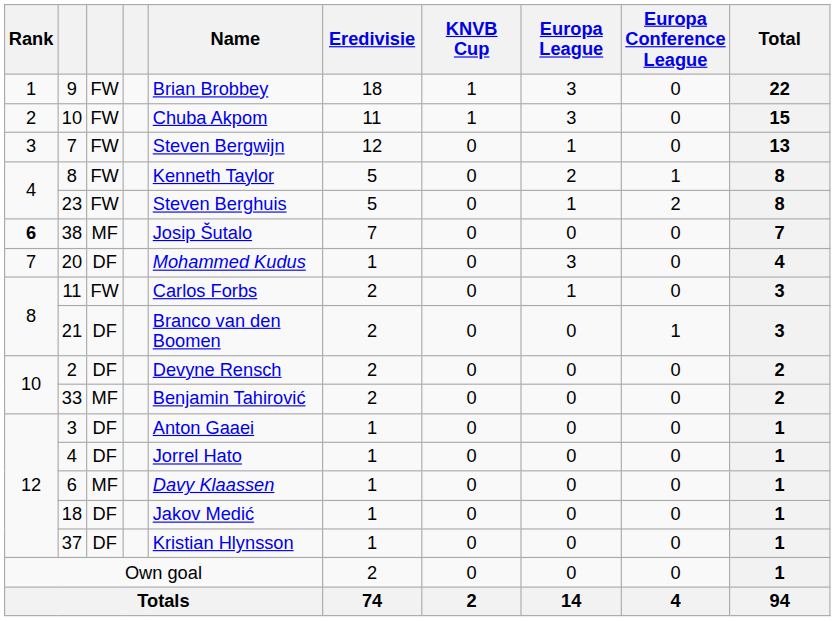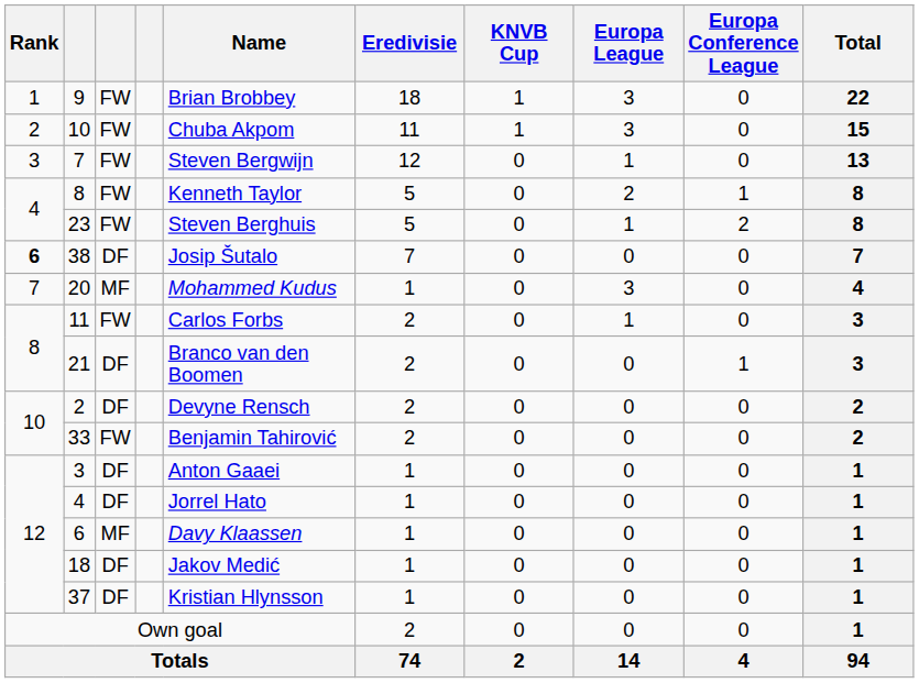 <table class="wikitable sortable" style="text-align:center;">
 <tr>
 <th style="width:15px;">Rank</th>
 <th style="width:15px;"></th>
 <th style="width:15px;"></th>
 <th style="width:15px;"></th>
 <th style="width:145px;">Name</th>
 <th style="width:80px;"><a href='#'>Eredivisie</a></th>
 <th style="width:80px;"><a href='#'>KNVB Cup</a></th>
 <th style="width:80px;"><a href='#'>Europa League</a></th>
 <th style="width:80px;"><a href='#'>Europa Conference League</a></th>
 <th style="width:80px;">Total</th>
 </tr>
 <tr>
 <td rowspan=1>1</td>
 <td>9</td>
 <td>FW</td>
 <td></td>
 <td align=left><a href='#'>Brian Brobbey</a></td>
 <td>18</td>
 <td>1</td>
 <td>3</td>
 <td>0</td>
 <th>22</th>
 </tr>
 <tr>
 <td rowspan=1>2</td>
 <td>10</td>
 <td>FW</td>
 <td></td>
 <td align=left><a href='#'>Chuba Akpom</a></td>
 <td>11</td>
 <td>1</td>
 <td>3</td>
 <td>0</td>
 <th>15</th>
 </tr>
 <tr>
 <td rowspan=1>3</td>
 <td>7</td>
 <td>FW</td>
 <td></td>
 <td align=left><a href='#'>Steven Bergwijn</a></td>
 <td>12</td>
 <td>0</td>
 <td>1</td>
 <td>0</td>
 <th>13</th>
 </tr>
 <tr>
 <td rowspan=2>4</td>
 <td>8</td>
 <td>FW</td>
 <td></td>
 <td align=left><a href='#'>Kenneth Taylor</a></td>
 <td>5</td>
 <td>0</td>
 <td>2</td>
 <td>1</td>
 <th>8</th>
 </tr>
 <tr>
 <td>23</td>
 <td>FW</td>
 <td></td>
 <td align=left><a href='#'>Steven Berghuis</a></td>
 <td>5</td>
 <td>0</td>
 <td>1</td>
 <td>2</td>
 <th>8</th>
 </tr>
 <tr>
 <td rowspan=1><strong>6</strong></td>
 <td>38</td>
-<td>MF</td>
+<td>DF</td>
 <td></td>
 <td align=left><a href='#'>Josip Šutalo</a></td>
 <td>7</td>
 <td>0</td>
 <td>0</td>
 <td>0</td>
 <th>7</th>
 </tr>
 <tr>
 <td rowspan=1>7</td>
 <td>20</td>
-<td>DF</td>
+<td>MF</td>
 <td></td>
 <td align=left><em><a href='#'>Mohammed Kudus</a></em></td>
 <td>1</td>
 <td>0</td>
 <td>3</td>
 <td>0</td>
 <th>4</th>
 </tr>
 <tr>
 <td rowspan=2>8</td>
 <td>11</td>
 <td>FW</td>
 <td></td>
 <td align=left><a href='#'>Carlos Forbs</a></td>
 <td>2</td>
 <td>0</td>
 <td>1</td>
 <td>0</td>
 <th>3</th>
 </tr>
 <tr>
 <td>21</td>
 <td>DF</td>
 <td></td>
 <td align=left><a href='#'>Branco van den Boomen</a></td>
 <td>2</td>
 <td>0</td>
 <td>0</td>
 <td>1</td>
 <th>3</th>
 </tr>
 <tr>
 <td rowspan=2>10</td>
 <td>2</td>
 <td>DF</td>
 <td></td>
 <td align=left><a href='#'>Devyne Rensch</a></td>
 <td>2</td>
 <td>0</td>
 <td>0</td>
 <td>0</td>
 <th>2</th>
 </tr>
 <tr>
 <td>33</td>
-<td>MF</td>
+<td>FW</td>
 <td></td>
 <td align=left><a href='#'>Benjamin Tahirović</a></td>
 <td>2</td>
 <td>0</td>
 <td>0</td>
 <td>0</td>
 <th>2</th>
 </tr>
 <tr>
 <td rowspan=5>12</td>
 <td>3</td>
 <td>DF</td>
 <td></td>
 <td align=left><a href='#'>Anton Gaaei</a></td>
 <td>1</td>
 <td>0</td>
 <td>0</td>
 <td>0</td>
 <th>1</th>
 </tr>
 <tr>
 <td>4</td>
 <td>DF</td>
 <td></td>
 <td align=left><a href='#'>Jorrel Hato</a></td>
 <td>1</td>
 <td>0</td>
 <td>0</td>
 <td>0</td>
 <th>1</th>
 </tr>
 <tr>
 <td>6</td>
 <td>MF</td>
 <td></td>
 <td align=left><em><a href='#'>Davy Klaassen</a></em></td>
 <td>1</td>
 <td>0</td>
 <td>0</td>
 <td>0</td>
 <th>1</th>
 </tr>
 <tr>
 <td>18</td>
 <td>DF</td>
 <td></td>
 <td align=left><a href='#'>Jakov Medić</a></td>
 <td>1</td>
 <td>0</td>
 <td>0</td>
 <td>0</td>
 <th>1</th>
 </tr>
 <tr>
 <td>37</td>
 <td>DF</td>
 <td></td>
 <td align=left><a href='#'>Kristian Hlynsson</a></td>
 <td>1</td>
 <td>0</td>
 <td>0</td>
 <td>0</td>
 <th>1</th>
 </tr>
 <tr>
 <td colspan=5>Own goal</td>
 <td>2</td>
 <td>0</td>
 <td>0</td>
 <td>0</td>
 <th>1</th>
 </tr>
 <tr>
 <th colspan=5>Totals</th>
 <th>74</th>
 <th>2</th>
 <th>14</th>
 <th>4</th>
 <th>94</th>
 </tr>
 </table>
